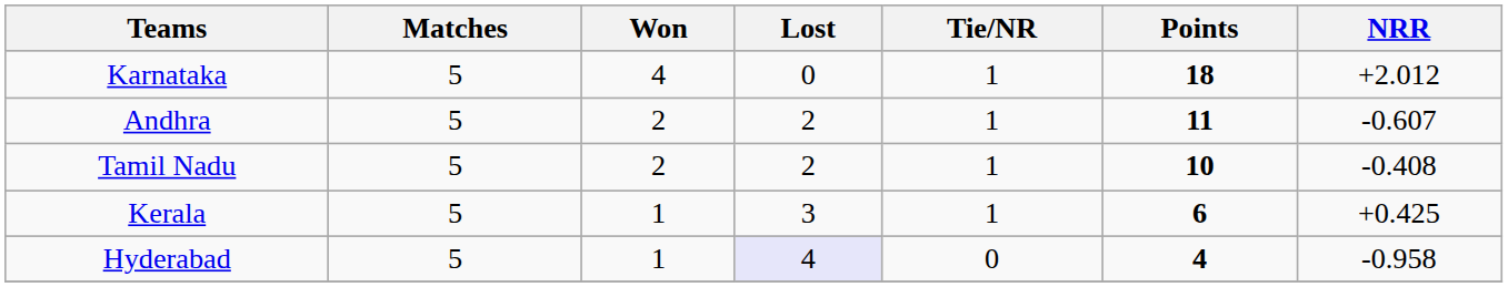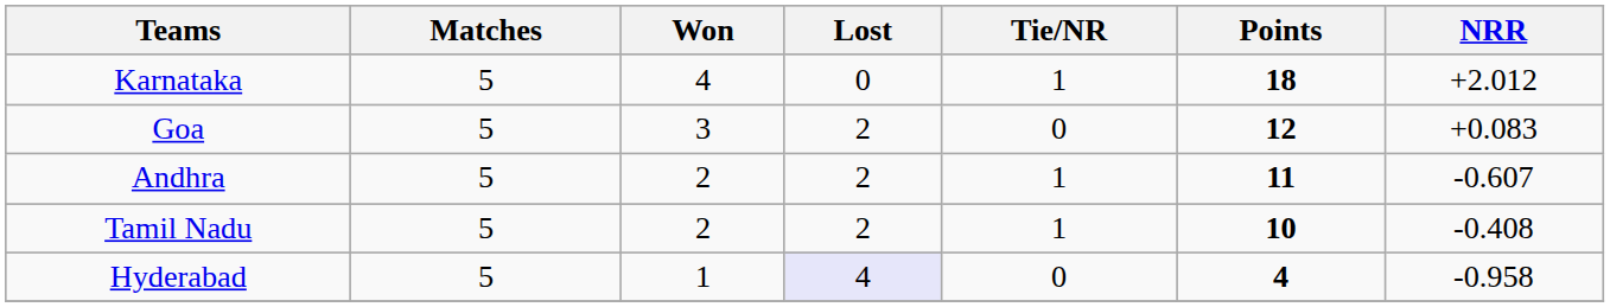 <table class="wikitable sortable" style="text-align: center; width:65%">
 <tr>
 <th>Teams</th>
 <th>Matches</th>
 <th>Won</th>
 <th>Lost</th>
 <th>Tie/NR</th>
 <th>Points</th>
 <th><a href='#'>NRR</a></th>
 </tr>
 <tr -bgcolor="#ccffcc">
 <td><a href='#'>Karnataka</a></td>
 <td>5</td>
 <td>4</td>
 <td>0</td>
 <td>1</td>
 <td><strong>18</strong></td>
 <td>+2.012</td>
+</tr>
+<tr -bgcolor="#ccffcc">
+<td><a href='#'>Goa</a></td>
+<td>5</td>
+<td>3</td>
+<td>2</td>
+<td>0</td>
+<td><strong>12</strong></td>
+<td>+0.083</td>
 </tr>
 <tr>
 <td><a href='#'>Andhra</a></td>
 <td>5</td>
 <td>2</td>
 <td>2</td>
 <td>1</td>
 <td><strong>11</strong></td>
 <td>-0.607</td>
 </tr>
 <tr>
 <td><a href='#'>Tamil Nadu</a></td>
 <td>5</td>
 <td>2</td>
 <td>2</td>
 <td>1</td>
 <td><strong>10</strong></td>
 <td>-0.408</td>
 </tr>
 <tr>
-<td><a href='#'>Kerala</a></td>
-<td>5</td>
-<td>1</td>
-<td>3</td>
-<td>1</td>
-<td><strong>6</strong></td>
-<td>+0.425</td>
-</tr>
-<tr>
 <td><a href='#'>Hyderabad</a></td>
 <td>5</td>
 <td>1</td>
 <td style="background: lavender;">4</td>
 <td>0</td>
 <td><strong>4</strong></td>
 <td>-0.958</td>
 </tr>
 <tr>
 </tr>
 </table>
